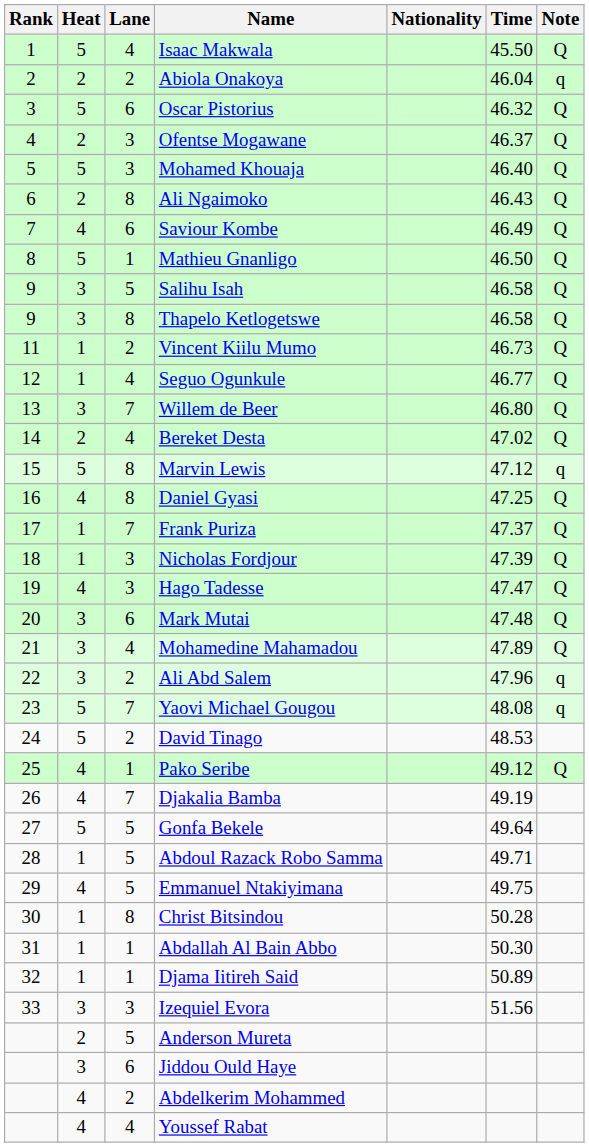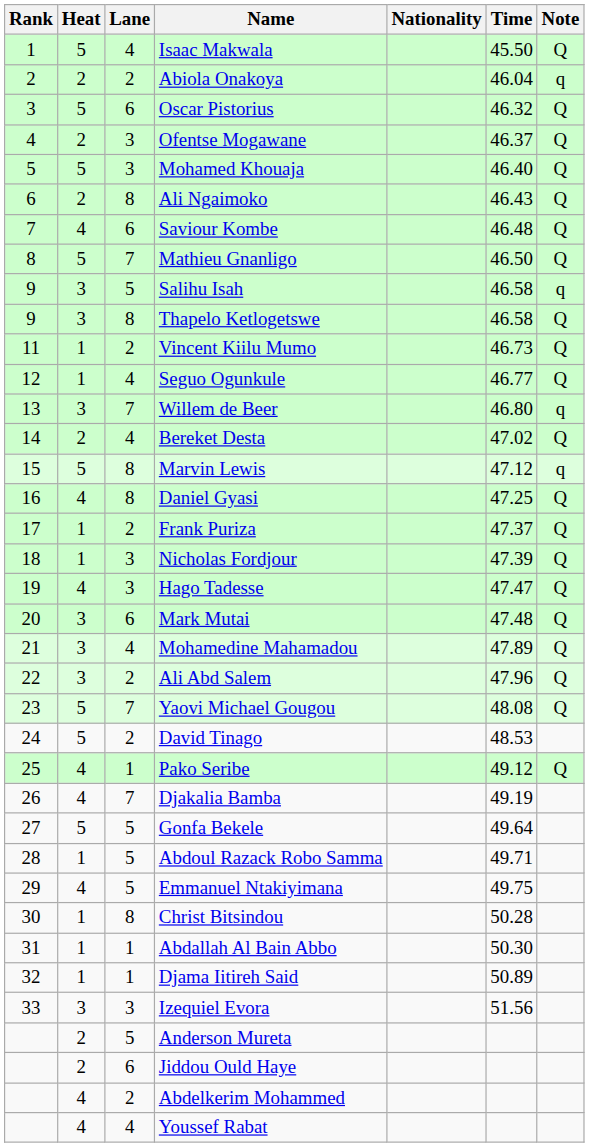 <table class="wikitable sortable" style="text-align:center">
 <tr>
 <th>Rank</th>
 <th>Heat</th>
 <th>Lane</th>
 <th>Name</th>
 <th>Nationality</th>
 <th>Time</th>
 <th>Note</th>
 </tr>
 <tr bgcolor=ccffcc>
 <td>1</td>
 <td>5</td>
 <td>4</td>
 <td align="left"><a href='#'>Isaac Makwala</a></td>
 <td align=left></td>
 <td>45.50</td>
 <td>Q</td>
 </tr>
 <tr bgcolor=ccffcc>
 <td>2</td>
 <td>2</td>
 <td>2</td>
 <td align="left"><a href='#'>Abiola Onakoya</a></td>
 <td align=left></td>
 <td>46.04</td>
 <td>q</td>
 </tr>
 <tr bgcolor=ccffcc>
 <td>3</td>
 <td>5</td>
 <td>6</td>
 <td align="left"><a href='#'>Oscar Pistorius</a></td>
 <td align=left></td>
 <td>46.32</td>
 <td>Q</td>
 </tr>
 <tr bgcolor=ccffcc>
 <td>4</td>
 <td>2</td>
 <td>3</td>
 <td align="left"><a href='#'>Ofentse Mogawane</a></td>
 <td align=left></td>
 <td>46.37</td>
 <td>Q</td>
 </tr>
 <tr bgcolor=ccffcc>
 <td>5</td>
 <td>5</td>
 <td>3</td>
 <td align="left"><a href='#'>Mohamed Khouaja</a></td>
 <td align=left></td>
 <td>46.40</td>
 <td>Q</td>
 </tr>
 <tr bgcolor=ccffcc>
 <td>6</td>
 <td>2</td>
 <td>8</td>
 <td align="left"><a href='#'>Ali Ngaimoko</a></td>
 <td align=left></td>
 <td>46.43</td>
 <td>Q</td>
 </tr>
 <tr bgcolor=ccffcc>
 <td>7</td>
 <td>4</td>
 <td>6</td>
 <td align="left"><a href='#'>Saviour Kombe</a></td>
 <td align=left></td>
-<td>46.49</td>
+<td>46.48</td>
 <td>Q</td>
 </tr>
 <tr bgcolor=ccffcc>
 <td>8</td>
 <td>5</td>
-<td>1</td>
+<td>7</td>
 <td align="left"><a href='#'>Mathieu Gnanligo</a></td>
 <td align=left></td>
 <td>46.50</td>
 <td>Q</td>
 </tr>
 <tr bgcolor=ccffcc>
 <td>9</td>
 <td>3</td>
 <td>5</td>
 <td align="left"><a href='#'>Salihu Isah</a></td>
 <td align=left></td>
 <td>46.58</td>
-<td>Q</td>
+<td>q</td>
 </tr>
 <tr bgcolor=ccffcc>
 <td>9</td>
 <td>3</td>
 <td>8</td>
 <td align="left"><a href='#'>Thapelo Ketlogetswe</a></td>
 <td align=left></td>
 <td>46.58</td>
 <td>Q</td>
 </tr>
 <tr bgcolor=ccffcc>
 <td>11</td>
 <td>1</td>
 <td>2</td>
 <td align="left"><a href='#'>Vincent Kiilu Mumo</a></td>
 <td align=left></td>
 <td>46.73</td>
 <td>Q</td>
 </tr>
 <tr bgcolor=ccffcc>
 <td>12</td>
 <td>1</td>
 <td>4</td>
 <td align="left"><a href='#'>Seguo Ogunkule</a></td>
 <td align=left></td>
 <td>46.77</td>
 <td>Q</td>
 </tr>
 <tr bgcolor=ccffcc>
 <td>13</td>
 <td>3</td>
 <td>7</td>
 <td align="left"><a href='#'>Willem de Beer</a></td>
 <td align=left></td>
 <td>46.80</td>
-<td>Q</td>
+<td>q</td>
 </tr>
 <tr bgcolor=ccffcc>
 <td>14</td>
 <td>2</td>
 <td>4</td>
 <td align="left"><a href='#'>Bereket Desta</a></td>
 <td align=left></td>
 <td>47.02</td>
 <td>Q</td>
 </tr>
 <tr bgcolor=ddffdd>
 <td>15</td>
 <td>5</td>
 <td>8</td>
 <td align="left"><a href='#'>Marvin Lewis</a></td>
 <td align=left></td>
 <td>47.12</td>
 <td>q</td>
 </tr>
 <tr bgcolor=ccffcc>
 <td>16</td>
 <td>4</td>
 <td>8</td>
 <td align="left"><a href='#'>Daniel Gyasi</a></td>
 <td align=left></td>
 <td>47.25</td>
 <td>Q</td>
 </tr>
 <tr bgcolor=ccffcc>
 <td>17</td>
 <td>1</td>
-<td>7</td>
+<td>2</td>
 <td align="left"><a href='#'>Frank Puriza</a></td>
 <td align=left></td>
 <td>47.37</td>
 <td>Q</td>
 </tr>
 <tr bgcolor=ccffcc>
 <td>18</td>
 <td>1</td>
 <td>3</td>
 <td align="left"><a href='#'>Nicholas Fordjour</a></td>
 <td align=left></td>
 <td>47.39</td>
 <td>Q</td>
 </tr>
 <tr bgcolor=ccffcc>
 <td>19</td>
 <td>4</td>
 <td>3</td>
 <td align="left"><a href='#'>Hago Tadesse</a></td>
 <td align=left></td>
 <td>47.47</td>
 <td>Q</td>
 </tr>
 <tr bgcolor=ccffcc>
 <td>20</td>
 <td>3</td>
 <td>6</td>
 <td align="left"><a href='#'>Mark Mutai</a></td>
 <td align=left></td>
 <td>47.48</td>
 <td>Q</td>
 </tr>
 <tr bgcolor=ddffdd>
 <td>21</td>
 <td>3</td>
 <td>4</td>
 <td align="left"><a href='#'>Mohamedine Mahamadou</a></td>
 <td align=left></td>
 <td>47.89</td>
 <td>Q</td>
 </tr>
 <tr bgcolor=ddffdd>
 <td>22</td>
 <td>3</td>
 <td>2</td>
 <td align="left"><a href='#'>Ali Abd Salem</a></td>
 <td align=left></td>
 <td>47.96</td>
-<td>q</td>
+<td>Q</td>
 </tr>
 <tr bgcolor=ddffdd>
 <td>23</td>
 <td>5</td>
 <td>7</td>
 <td align="left"><a href='#'>Yaovi Michael Gougou</a></td>
 <td align=left></td>
 <td>48.08</td>
-<td>q</td>
+<td>Q</td>
 </tr>
 <tr>
 <td>24</td>
 <td>5</td>
 <td>2</td>
 <td align="left"><a href='#'>David Tinago</a></td>
 <td align=left></td>
 <td>48.53</td>
 <td></td>
 </tr>
 <tr bgcolor=ccffcc>
 <td>25</td>
 <td>4</td>
 <td>1</td>
 <td align="left"><a href='#'>Pako Seribe</a></td>
 <td align=left></td>
 <td>49.12</td>
 <td>Q</td>
 </tr>
 <tr>
 <td>26</td>
 <td>4</td>
 <td>7</td>
 <td align="left"><a href='#'>Djakalia Bamba</a></td>
 <td align=left></td>
 <td>49.19</td>
 <td></td>
 </tr>
 <tr>
 <td>27</td>
 <td>5</td>
 <td>5</td>
 <td align="left"><a href='#'>Gonfa Bekele</a></td>
 <td align=left></td>
 <td>49.64</td>
 <td></td>
 </tr>
 <tr>
 <td>28</td>
 <td>1</td>
 <td>5</td>
 <td align="left"><a href='#'>Abdoul Razack Robo Samma</a></td>
 <td align=left></td>
 <td>49.71</td>
 <td></td>
 </tr>
 <tr>
 <td>29</td>
 <td>4</td>
 <td>5</td>
 <td align="left"><a href='#'>Emmanuel Ntakiyimana</a></td>
 <td align=left></td>
 <td>49.75</td>
 <td></td>
 </tr>
 <tr>
 <td>30</td>
 <td>1</td>
 <td>8</td>
 <td align="left"><a href='#'>Christ Bitsindou</a></td>
 <td align=left></td>
 <td>50.28</td>
 <td></td>
 </tr>
 <tr>
 <td>31</td>
 <td>1</td>
 <td>1</td>
 <td align="left"><a href='#'>Abdallah Al Bain Abbo</a></td>
 <td align=left></td>
 <td>50.30</td>
 <td></td>
 </tr>
 <tr>
 <td>32</td>
 <td>1</td>
 <td>1</td>
 <td align="left"><a href='#'>Djama Iitireh Said</a></td>
 <td align=left></td>
 <td>50.89</td>
 <td></td>
 </tr>
 <tr>
 <td>33</td>
 <td>3</td>
 <td>3</td>
 <td align="left"><a href='#'>Izequiel Evora</a></td>
 <td align=left></td>
 <td>51.56</td>
 <td></td>
 </tr>
 <tr>
 <td></td>
 <td>2</td>
 <td>5</td>
 <td align="left"><a href='#'>Anderson Mureta</a></td>
 <td align=left></td>
 <td></td>
 <td></td>
 </tr>
 <tr>
 <td></td>
-<td>3</td>
+<td>2</td>
 <td>6</td>
 <td align="left"><a href='#'>Jiddou Ould Haye</a></td>
 <td align=left></td>
 <td></td>
 <td></td>
 </tr>
 <tr>
 <td></td>
 <td>4</td>
 <td>2</td>
 <td align="left"><a href='#'>Abdelkerim Mohammed</a></td>
 <td align=left></td>
 <td></td>
 <td></td>
 </tr>
 <tr>
 <td></td>
 <td>4</td>
 <td>4</td>
 <td align="left"><a href='#'>Youssef Rabat</a></td>
 <td align=left></td>
 <td></td>
 <td></td>
 </tr>
 </table>
